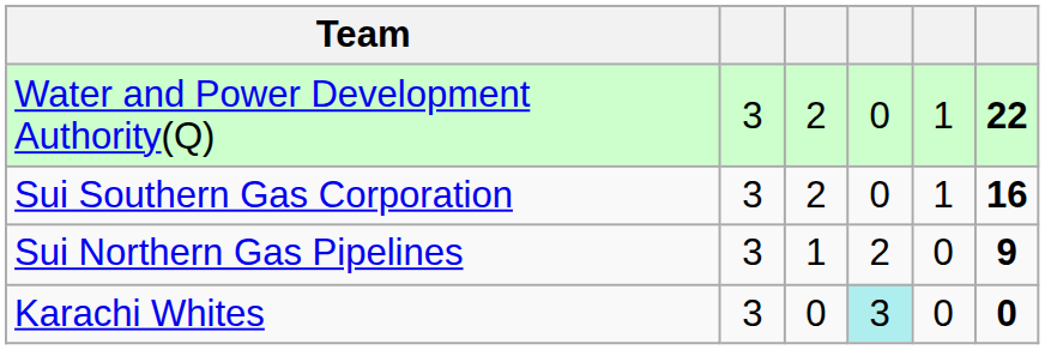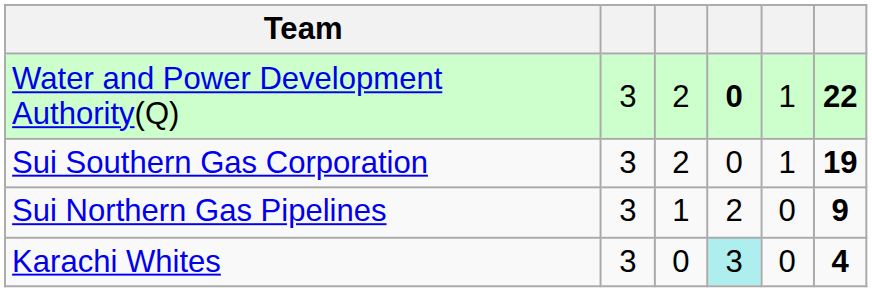 <table class="wikitable" style="text-align:center">
 <tr>
 <th style="width:300px">Team</th>
 <th width="20"></th>
 <th width="20"></th>
 <th width="20"></th>
 <th width="20"></th>
 <th width="20"></th>
 </tr>
 <tr style="background:#cfc">
 <td style="text-align:left"><a href='#'>Water and Power Development Authority</a>(Q)</td>
 <td>3</td>
 <td>2</td>
-<td>0</td>
+<td><strong>0</strong></td>
 <td>1</td>
 <td><strong>22</strong></td>
 </tr>
 <tr>
 <td style="text-align:left"><a href='#'>Sui Southern Gas Corporation</a></td>
 <td>3</td>
 <td>2</td>
 <td>0</td>
 <td>1</td>
-<td><strong>16</strong></td>
+<td><strong>19</strong></td>
 </tr>
 <tr>
 <td style="text-align:left"><a href='#'>Sui Northern Gas Pipelines</a></td>
 <td>3</td>
 <td>1</td>
 <td>2</td>
 <td>0</td>
 <td><strong>9</strong></td>
 </tr>
 <tr>
 <td style="text-align:left"><a href='#'>Karachi Whites</a></td>
 <td>3</td>
 <td>0</td>
 <td style="background: paleturquoise;">3</td>
 <td>0</td>
-<td><strong>0</strong></td>
+<td><strong>4</strong></td>
 </tr>
 </table>
